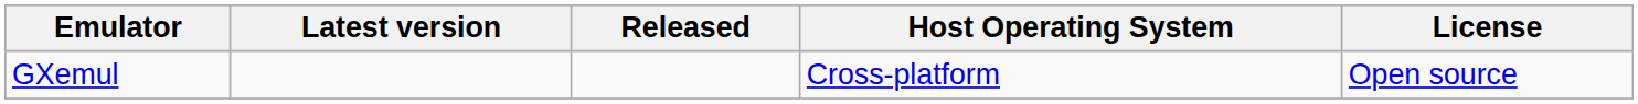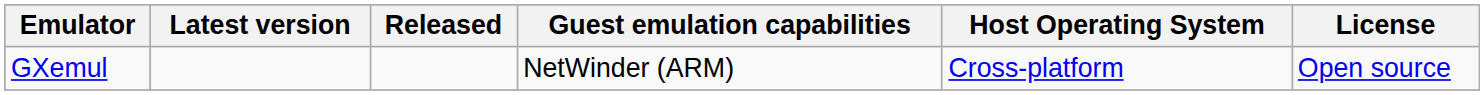 <table class="wikitable sortable" style="width:100%">
 <tr>
 <th>Emulator</th>
 <th>Latest version</th>
 <th>Released</th>
+<th>Guest emulation capabilities</th>
 <th>Host Operating System</th>
 <th>License</th>
 </tr>
 <tr>
 <td><a href='#'>GXemul</a></td>
 <td></td>
 <td></td>
+<td>NetWinder (ARM)</td>
 <td><a href='#'>Cross-platform</a></td>
 <td><a href='#'>Open source</a></td>
 </tr>
 </table>
